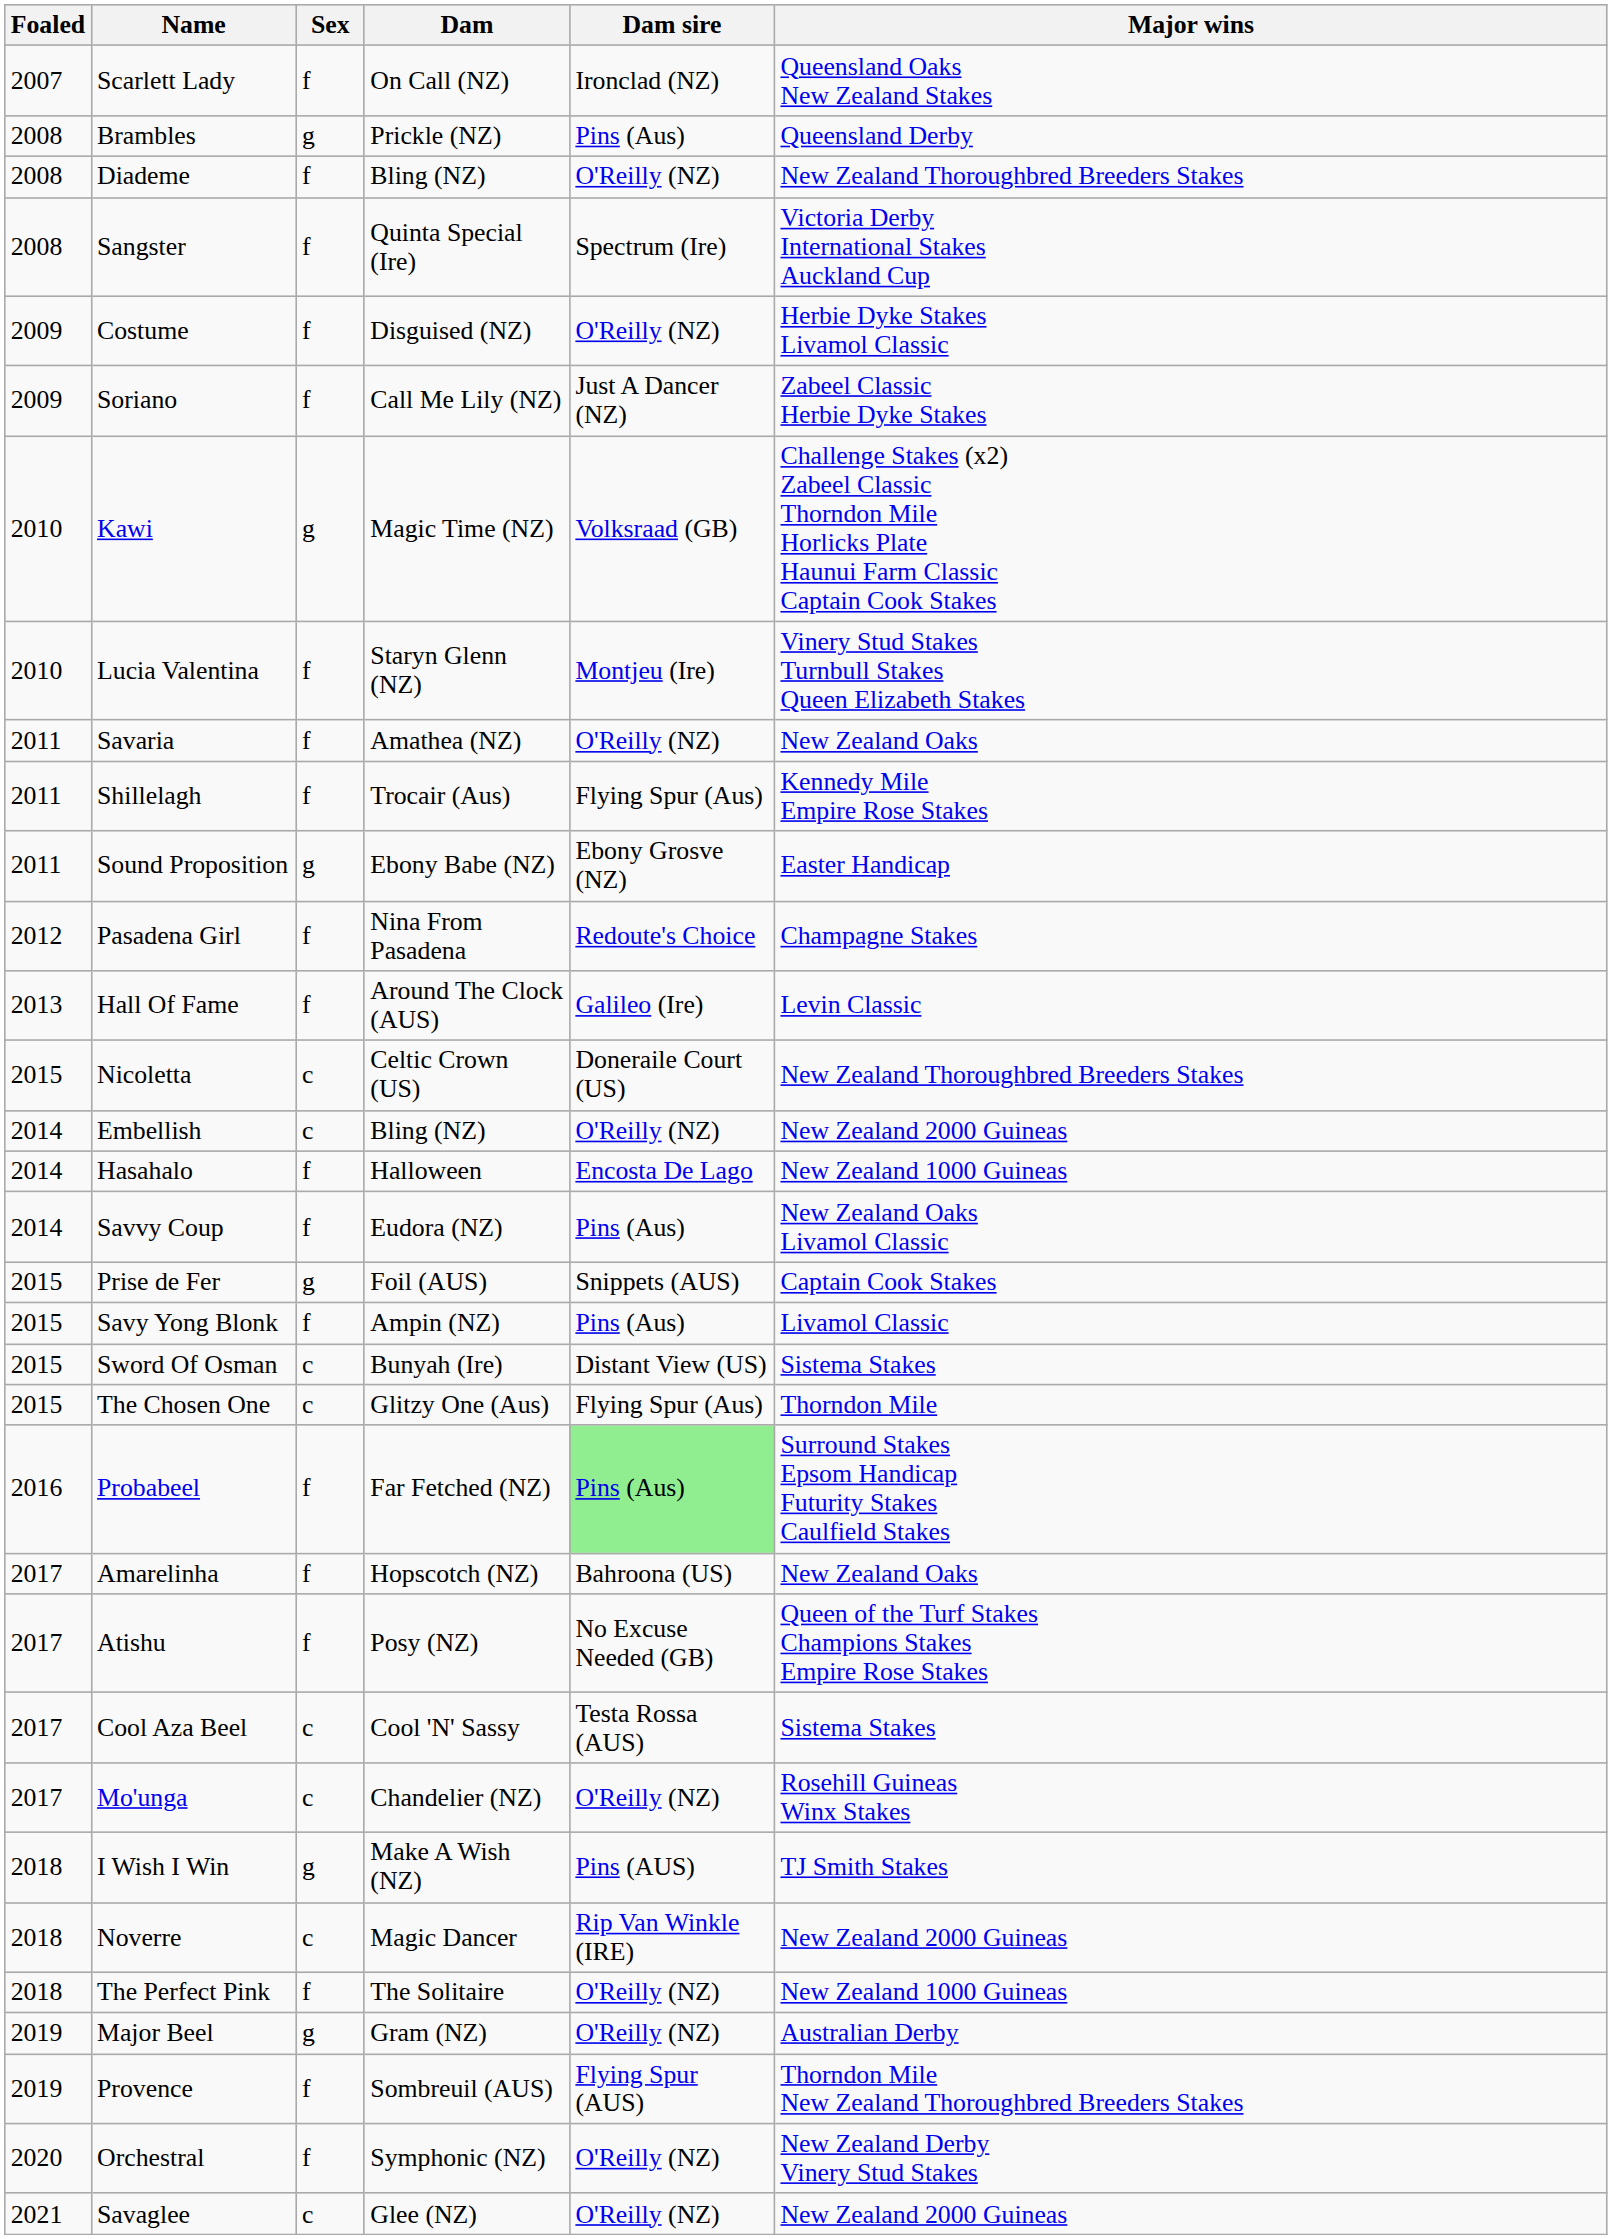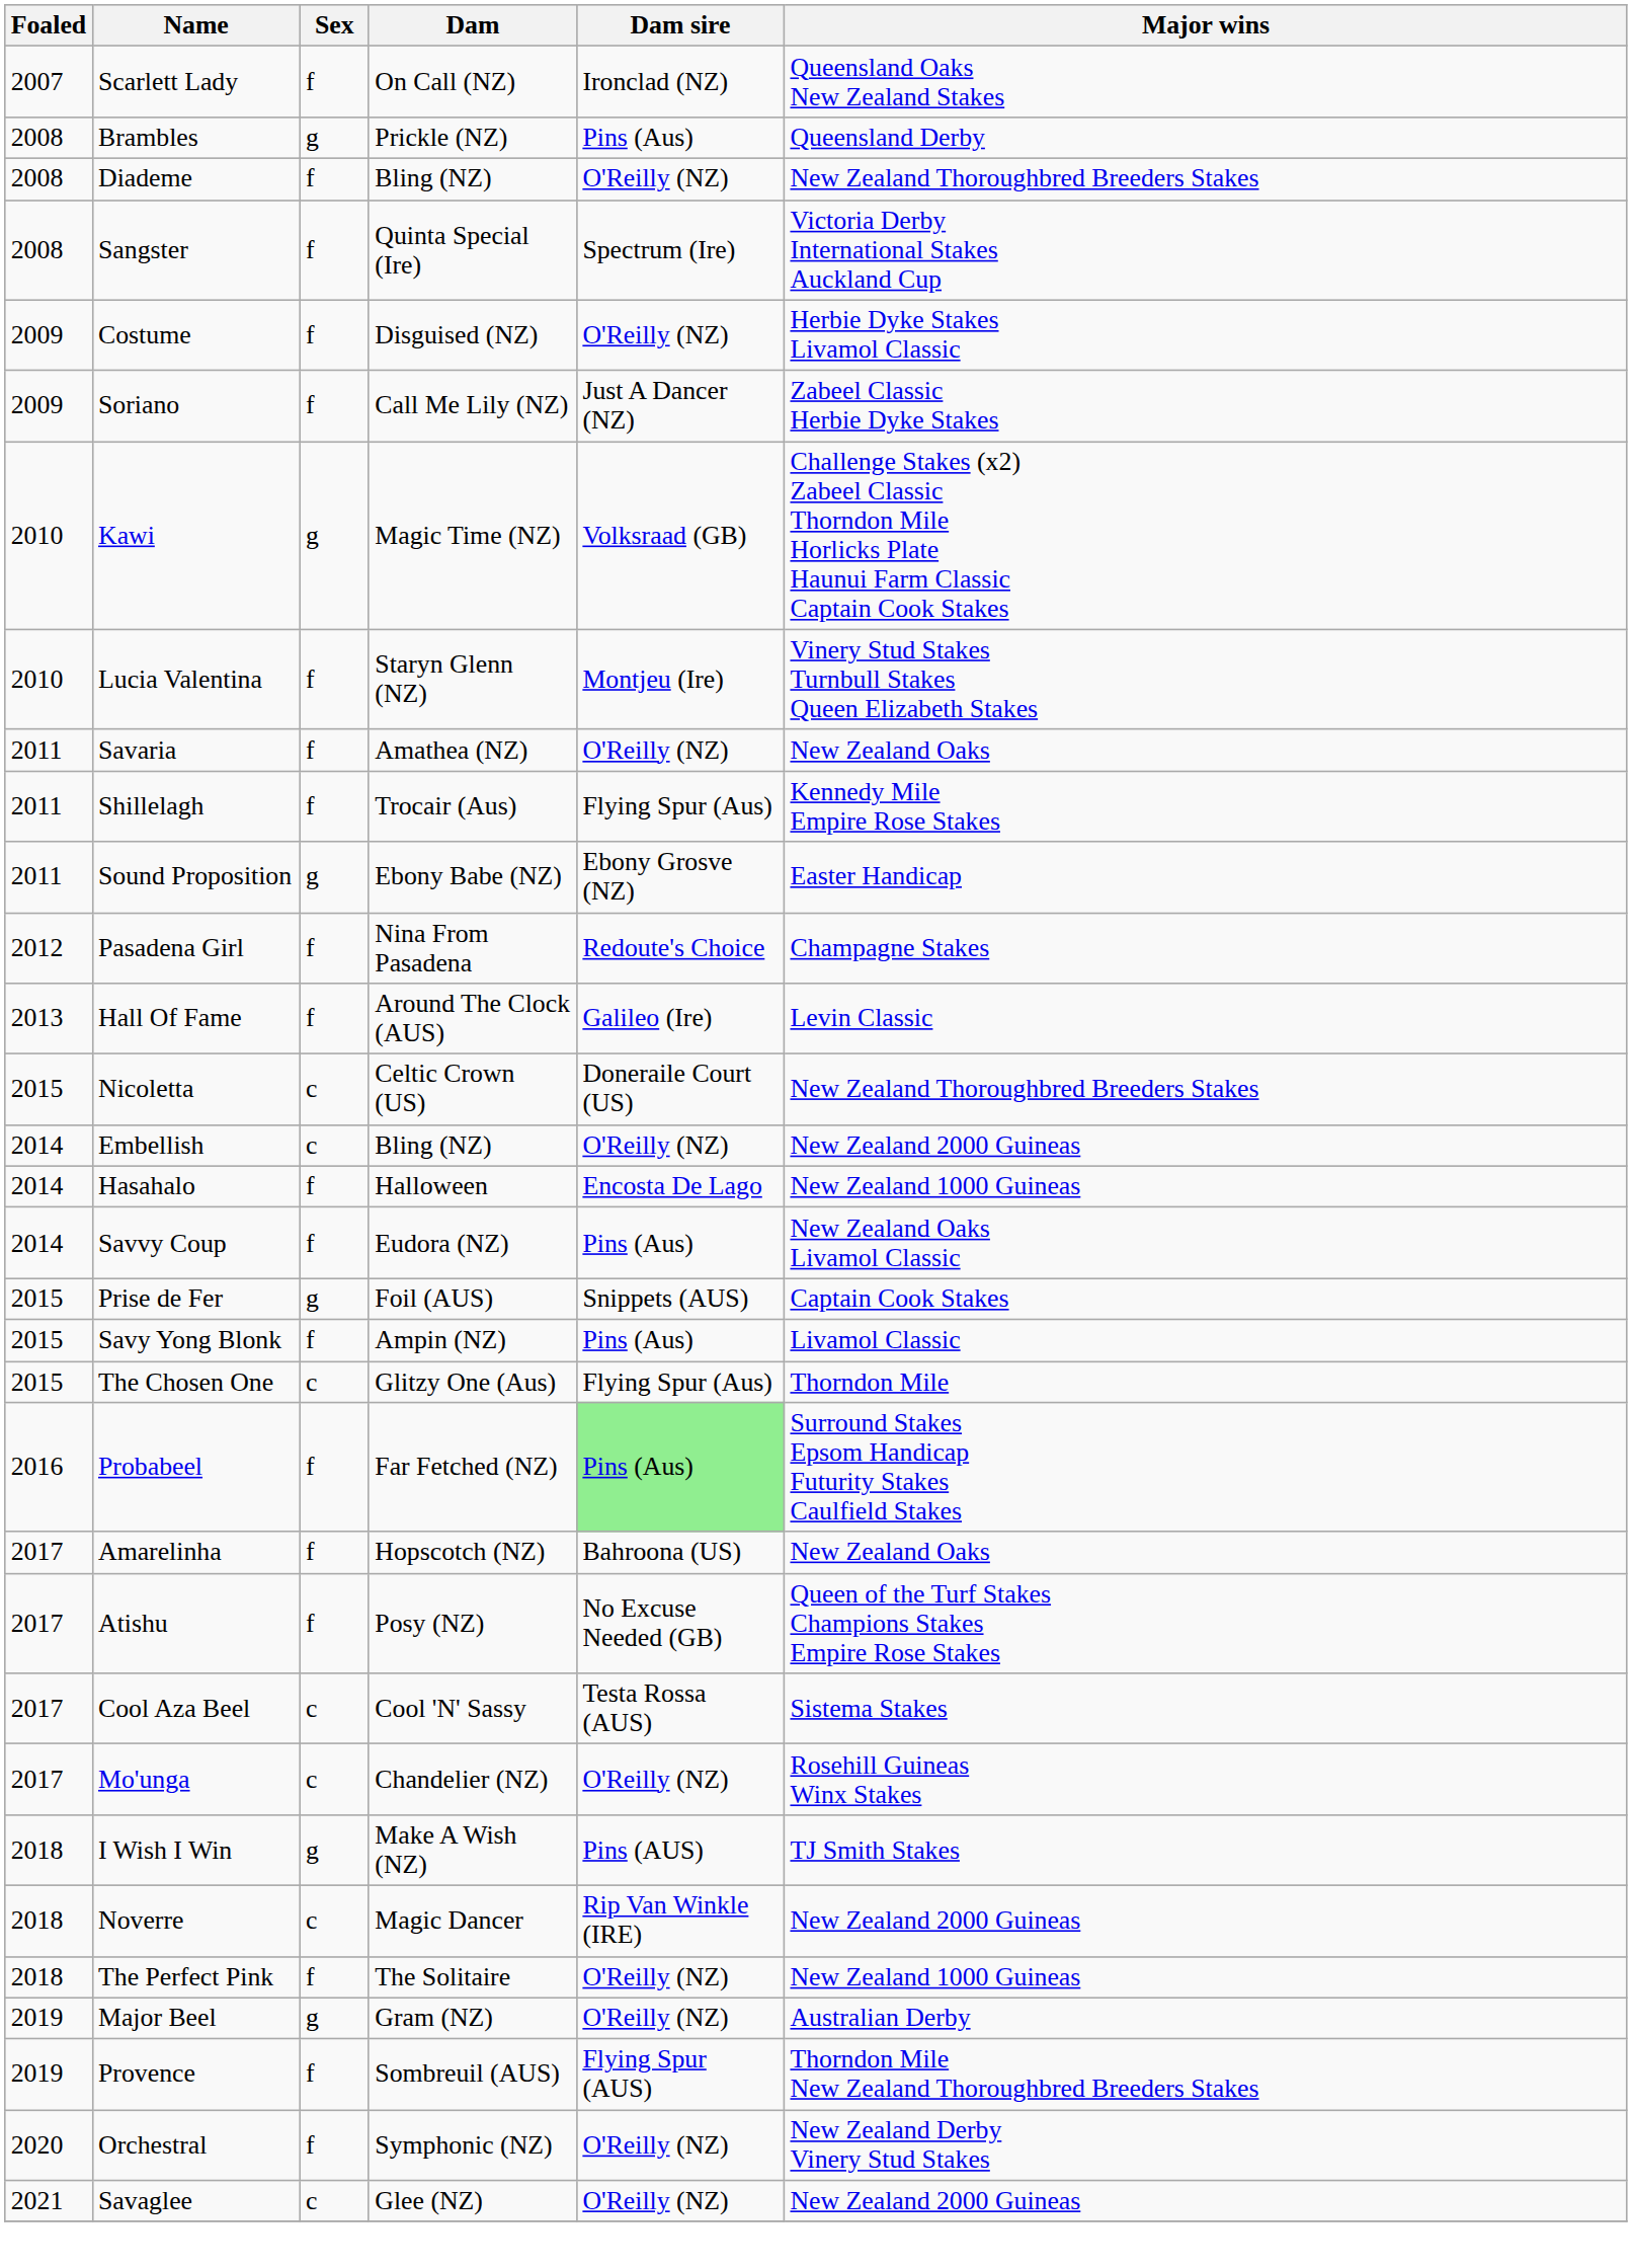 <table class="wikitable sortable">
 <tr>
 <th width="35px">Foaled</th>
 <th width="120px">Name</th>
 <th width="35px">Sex</th>
 <th width="120px">Dam</th>
 <th width="120px">Dam sire</th>
 <th width="510px">Major wins</th>
 </tr>
 <tr>
 <td>2007</td>
 <td>Scarlett Lady</td>
 <td>f</td>
 <td>On Call (NZ)</td>
 <td>Ironclad (NZ)</td>
 <td><a href='#'>Queensland Oaks</a><br> <a href='#'>New Zealand Stakes</a></td>
 </tr>
 <tr>
 <td>2008</td>
 <td>Brambles</td>
 <td>g</td>
 <td>Prickle (NZ)</td>
 <td><a href='#'>Pins</a> (Aus)</td>
 <td><a href='#'>Queensland Derby</a></td>
 </tr>
 <tr>
 <td>2008</td>
 <td>Diademe</td>
 <td>f</td>
 <td>Bling (NZ)</td>
 <td><a href='#'>O'Reilly</a> (NZ)</td>
 <td><a href='#'>New Zealand Thoroughbred Breeders Stakes</a></td>
 </tr>
 <tr>
 <td>2008</td>
 <td>Sangster</td>
 <td>f</td>
 <td>Quinta Special (Ire)</td>
 <td>Spectrum (Ire)</td>
 <td><a href='#'>Victoria Derby</a><br> <a href='#'>International Stakes</a><br> <a href='#'>Auckland Cup</a></td>
 </tr>
 <tr>
 <td>2009</td>
 <td>Costume</td>
 <td>f</td>
 <td>Disguised (NZ)</td>
 <td><a href='#'>O'Reilly</a> (NZ)</td>
 <td><a href='#'>Herbie Dyke Stakes</a><br> <a href='#'>Livamol Classic</a></td>
 </tr>
 <tr>
 <td>2009</td>
 <td>Soriano</td>
 <td>f</td>
 <td>Call Me Lily (NZ)</td>
 <td>Just A Dancer (NZ)</td>
 <td><a href='#'>Zabeel Classic</a><br> <a href='#'>Herbie Dyke Stakes</a></td>
 </tr>
 <tr>
 <td>2010</td>
 <td><a href='#'>Kawi</a></td>
 <td>g</td>
 <td>Magic Time (NZ)</td>
 <td><a href='#'>Volksraad</a> (GB)</td>
 <td><a href='#'>Challenge Stakes</a> (x2)<br> <a href='#'>Zabeel Classic</a> <br> <a href='#'>Thorndon Mile</a><br> <a href='#'>Horlicks Plate</a><br><a href='#'>Haunui Farm Classic</a><br> <a href='#'>Captain Cook Stakes</a></td>
 </tr>
 <tr>
 <td>2010</td>
 <td>Lucia Valentina</td>
 <td>f</td>
 <td>Staryn Glenn (NZ)</td>
 <td><a href='#'>Montjeu</a> (Ire)</td>
 <td><a href='#'>Vinery Stud Stakes</a><br> <a href='#'>Turnbull Stakes</a><br> <a href='#'>Queen Elizabeth Stakes</a></td>
 </tr>
 <tr>
 <td>2011</td>
 <td>Savaria</td>
 <td>f</td>
 <td>Amathea (NZ)</td>
 <td><a href='#'>O'Reilly</a> (NZ)</td>
 <td><a href='#'>New Zealand Oaks</a></td>
 </tr>
 <tr>
 <td>2011</td>
 <td>Shillelagh</td>
 <td>f</td>
 <td>Trocair (Aus)</td>
 <td>Flying Spur (Aus)</td>
 <td><a href='#'>Kennedy Mile</a><br> <a href='#'>Empire Rose Stakes</a></td>
 </tr>
 <tr>
 <td>2011</td>
 <td>Sound Proposition</td>
 <td>g</td>
 <td>Ebony Babe (NZ)</td>
 <td>Ebony Grosve (NZ)</td>
 <td><a href='#'>Easter Handicap</a></td>
 </tr>
 <tr>
 <td>2012</td>
 <td>Pasadena Girl</td>
 <td>f</td>
 <td>Nina From Pasadena</td>
 <td><a href='#'>Redoute's Choice</a></td>
 <td><a href='#'>Champagne Stakes</a></td>
 </tr>
 <tr>
 <td>2013</td>
 <td>Hall Of Fame</td>
 <td>f</td>
 <td>Around The Clock (AUS)</td>
 <td><a href='#'>Galileo</a> (Ire)</td>
 <td><a href='#'>Levin Classic</a></td>
 </tr>
 <tr>
 <td>2015</td>
 <td>Nicoletta</td>
 <td>c</td>
 <td>Celtic Crown (US)</td>
 <td>Doneraile Court (US)</td>
 <td><a href='#'>New Zealand Thoroughbred Breeders Stakes</a></td>
 </tr>
 <tr>
 <td>2014</td>
 <td>Embellish</td>
 <td>c</td>
 <td>Bling (NZ)</td>
 <td><a href='#'>O'Reilly</a> (NZ)</td>
 <td><a href='#'>New Zealand 2000 Guineas</a></td>
 </tr>
 <tr>
 <td>2014</td>
 <td>Hasahalo</td>
 <td>f</td>
 <td>Halloween</td>
 <td><a href='#'>Encosta De Lago</a></td>
 <td><a href='#'>New Zealand 1000 Guineas</a></td>
 </tr>
 <tr>
 <td>2014</td>
 <td>Savvy Coup</td>
 <td>f</td>
 <td>Eudora (NZ)</td>
 <td><a href='#'>Pins</a> (Aus)</td>
 <td><a href='#'>New Zealand Oaks</a><br> <a href='#'>Livamol Classic</a></td>
 </tr>
 <tr>
 <td>2015</td>
 <td>Prise de Fer</td>
 <td>g</td>
 <td>Foil (AUS)</td>
 <td>Snippets (AUS)</td>
 <td><a href='#'>Captain Cook Stakes</a></td>
 </tr>
 <tr>
 <td>2015</td>
 <td>Savy Yong Blonk</td>
 <td>f</td>
 <td>Ampin (NZ)</td>
 <td><a href='#'>Pins</a> (Aus)</td>
 <td><a href='#'>Livamol Classic</a></td>
 </tr>
 <tr>
 <td>2015</td>
-<td>Sword Of Osman</td>
-<td>c</td>
-<td>Bunyah (Ire)</td>
-<td>Distant View (US)</td>
-<td><a href='#'>Sistema Stakes</a></td>
-</tr>
-<tr>
-<td>2015</td>
 <td>The Chosen One</td>
 <td>c</td>
 <td>Glitzy One (Aus)</td>
 <td>Flying Spur (Aus)</td>
 <td><a href='#'>Thorndon Mile</a></td>
 </tr>
 <tr>
 <td>2016</td>
 <td><a href='#'>Probabeel</a></td>
 <td>f</td>
 <td>Far Fetched (NZ)</td>
 <td style="background: lightgreen;"><a href='#'>Pins</a> (Aus)</td>
 <td><a href='#'>Surround Stakes</a><br> <a href='#'>Epsom Handicap</a><br> <a href='#'>Futurity Stakes</a><br><a href='#'>Caulfield Stakes</a></td>
 </tr>
 <tr>
 <td>2017</td>
 <td>Amarelinha</td>
 <td>f</td>
 <td>Hopscotch (NZ)</td>
 <td>Bahroona (US)</td>
 <td><a href='#'>New Zealand Oaks</a></td>
 </tr>
 <tr>
 <td>2017</td>
 <td>Atishu</td>
 <td>f</td>
 <td>Posy (NZ)</td>
 <td>No Excuse Needed (GB)</td>
 <td><a href='#'>Queen of the Turf Stakes</a><br><a href='#'>Champions Stakes</a><br><a href='#'>Empire Rose Stakes</a></td>
 </tr>
 <tr>
 <td>2017</td>
 <td>Cool Aza Beel</td>
 <td>c</td>
 <td>Cool 'N' Sassy</td>
 <td>Testa Rossa (AUS)</td>
 <td><a href='#'>Sistema Stakes</a></td>
 </tr>
 <tr>
 <td>2017</td>
 <td><a href='#'>Mo'unga</a></td>
 <td>c</td>
 <td>Chandelier (NZ)</td>
 <td><a href='#'>O'Reilly</a> (NZ)</td>
 <td><a href='#'>Rosehill Guineas</a><br> <a href='#'>Winx Stakes</a></td>
 </tr>
 <tr>
 <td>2018</td>
 <td>I Wish I Win</td>
 <td>g</td>
 <td>Make A Wish (NZ)</td>
 <td><a href='#'>Pins</a> (AUS)</td>
 <td><a href='#'>TJ Smith Stakes</a></td>
 </tr>
 <tr>
 <td>2018</td>
 <td>Noverre</td>
 <td>c</td>
 <td>Magic Dancer</td>
 <td><a href='#'>Rip Van Winkle</a> (IRE)</td>
 <td><a href='#'>New Zealand 2000 Guineas</a></td>
 </tr>
 <tr>
 <td>2018</td>
 <td>The Perfect Pink</td>
 <td>f</td>
 <td>The Solitaire</td>
 <td><a href='#'>O'Reilly</a> (NZ)</td>
 <td><a href='#'>New Zealand 1000 Guineas</a></td>
 </tr>
 <tr>
 <td>2019</td>
 <td>Major Beel</td>
 <td>g</td>
 <td>Gram (NZ)</td>
 <td><a href='#'>O'Reilly</a> (NZ)</td>
 <td><a href='#'>Australian Derby</a></td>
 </tr>
 <tr>
 <td>2019</td>
 <td>Provence</td>
 <td>f</td>
 <td>Sombreuil (AUS)</td>
 <td><a href='#'>Flying Spur</a> (AUS)</td>
 <td><a href='#'>Thorndon Mile</a><br> <a href='#'>New Zealand Thoroughbred Breeders Stakes</a></td>
 </tr>
 <tr>
 <td>2020</td>
 <td>Orchestral</td>
 <td>f</td>
 <td>Symphonic (NZ)</td>
 <td><a href='#'>O'Reilly</a> (NZ)</td>
 <td><a href='#'>New Zealand Derby</a><br> <a href='#'>Vinery Stud Stakes</a></td>
 </tr>
 <tr>
 <td>2021</td>
 <td>Savaglee</td>
 <td>c</td>
 <td>Glee (NZ)</td>
 <td><a href='#'>O'Reilly</a> (NZ)</td>
 <td><a href='#'>New Zealand 2000 Guineas</a></td>
 </tr>
 <tr>
 </tr>
 </table>
